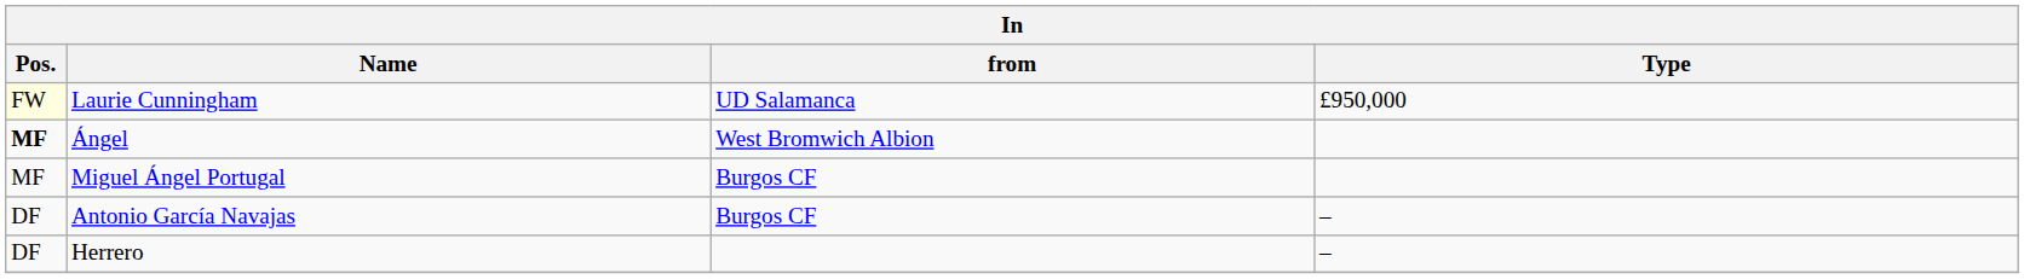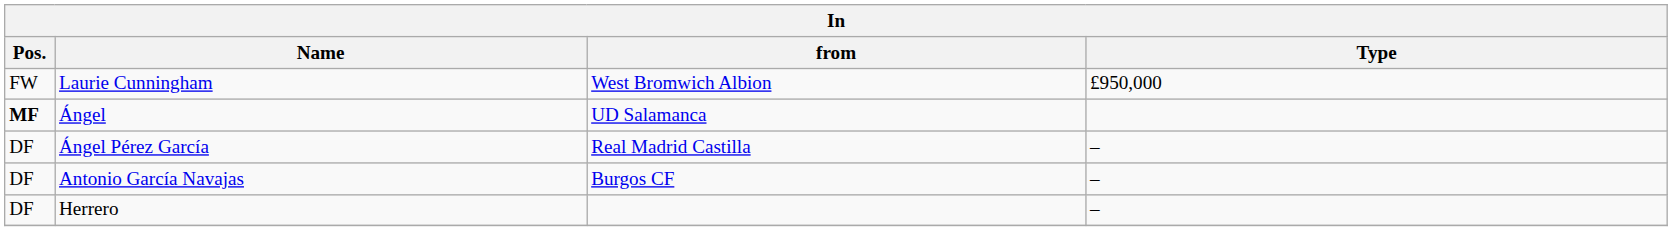 <table class="wikitable" style="font-size:90%;width:99%;">
 <tr>
 <th colspan="4">In</th>
 </tr>
 <tr>
 <th width=3%>Pos.</th>
 <th width=32%>Name</th>
 <th width=30%>from</th>
 <th width=35%>Type</th>
 </tr>
 <tr>
-<td style="background: lightyellow;">FW</td>
+<td>FW</td>
 <td><a href='#'>Laurie Cunningham</a></td>
-<td><a href='#'>UD Salamanca</a></td>
+<td><a href='#'>West Bromwich Albion</a></td>
 <td>£950,000</td>
 </tr>
 <tr>
 <td><strong>MF</strong></td>
 <td><a href='#'>Ángel</a></td>
-<td><a href='#'>West Bromwich Albion</a></td>
+<td><a href='#'>UD Salamanca</a></td>
 <td></td>
 </tr>
 <tr>
-<td>MF</td>
-<td><a href='#'>Miguel Ángel Portugal</a></td>
-<td><a href='#'>Burgos CF</a></td>
-<td></td>
+<td>DF</td>
+<td><a href='#'>Ángel Pérez García</a></td>
+<td><a href='#'>Real Madrid Castilla</a></td>
+<td>–</td>
 </tr>
 <tr>
 <td>DF</td>
 <td><a href='#'>Antonio García Navajas</a></td>
 <td><a href='#'>Burgos CF</a></td>
 <td>–</td>
 </tr>
 <tr>
 <td>DF</td>
 <td>Herrero</td>
 <td></td>
 <td>–</td>
 </tr>
 <tr>
 </tr>
 </table>
